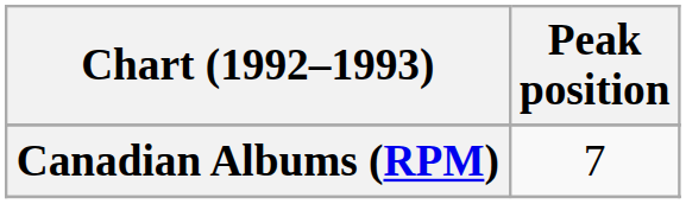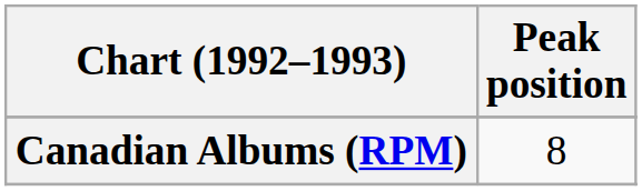 <table class="wikitable sortable plainrowheaders">
 <tr>
 <th scope="col">Chart (1992–1993)</th>
 <th scope="col">Peak<br>position</th>
 </tr>
 <tr>
 </tr>
 <tr>
 <th scope="row">Canadian Albums (<a href='#'>RPM</a>)</th>
-<td style="text-align:center;">7</td>
+<td style="text-align:center;">8</td>
 </tr>
 <tr>
 </tr>
 <tr>
 </tr>
 <tr>
 </tr>
 <tr>
 </tr>
 <tr>
 </tr>
 <tr>
 </tr>
 <tr>
 </tr>
 </table>
